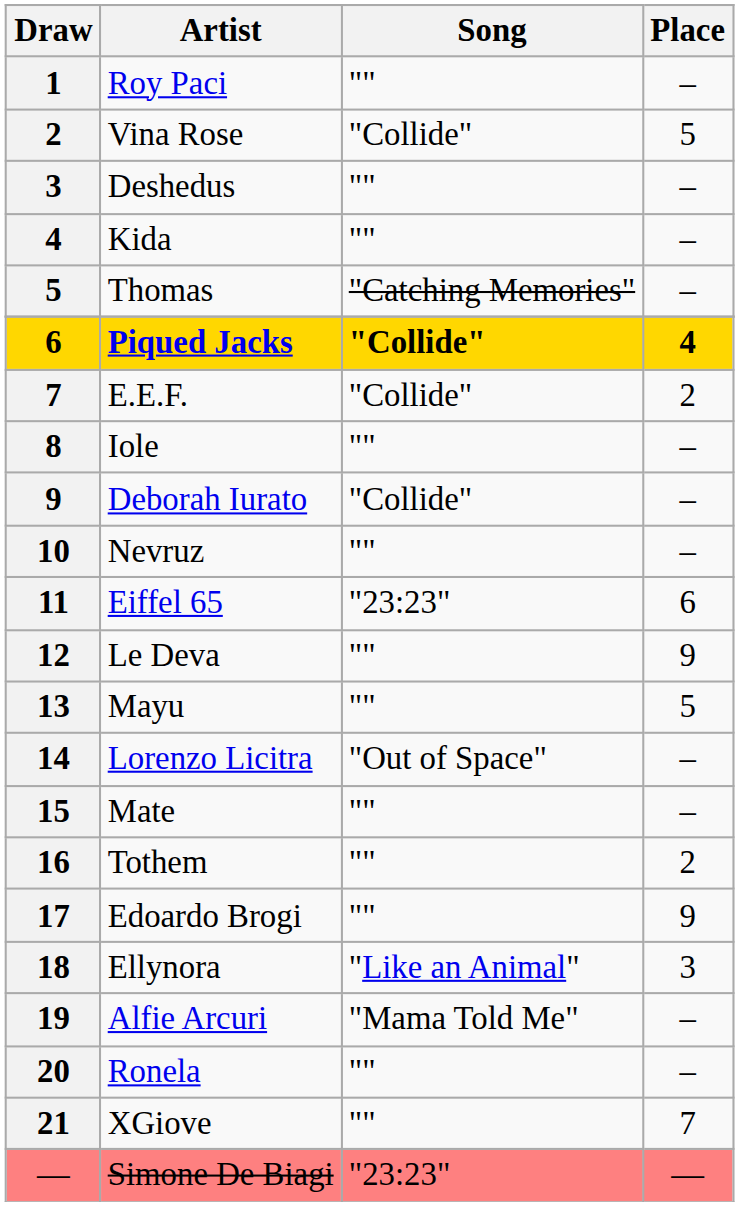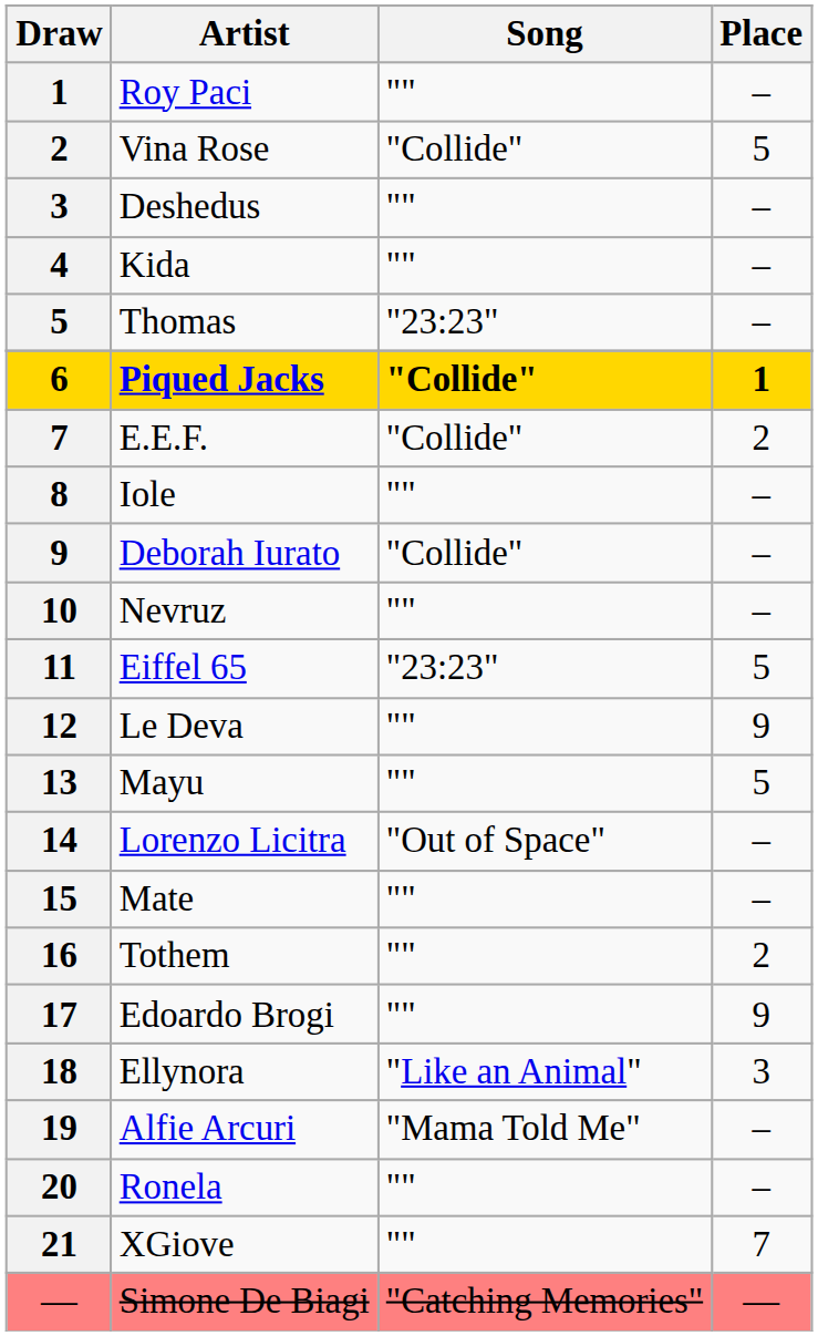 <table class="sortable wikitable plainrowheaders" style="margin: 1em auto 1em auto; text-align:center">
 <tr>
 <th scope="col">Draw</th>
 <th scope="col">Artist</th>
 <th scope="col">Song</th>
 <th scope="col">Place</th>
 </tr>
 <tr>
 <th scope="row" style="text-align:center;">1</th>
 <td align="left"><a href='#'>Roy Paci</a></td>
 <td align="left">""</td>
 <td data-sort-value="11">–</td>
 </tr>
 <tr>
 <th scope="row" style="text-align:center;">2</th>
 <td align="left">Vina Rose</td>
 <td align="left">"Collide"</td>
 <td>5</td>
 </tr>
 <tr>
 <th scope="row" style="text-align:center;">3</th>
 <td align="left">Deshedus</td>
 <td align="left">""</td>
 <td data-sort-value="11">–</td>
 </tr>
 <tr>
 <th scope="row" style="text-align:center;">4</th>
 <td align="left">Kida</td>
 <td align="left">""</td>
 <td data-sort-value="11">–</td>
 </tr>
 <tr>
 <th scope="row" style="text-align:center;">5</th>
 <td align="left">Thomas</td>
-<td align="left"><s>"Catching Memories"</s></td>
+<td align="left">"23:23"</td>
 <td data-sort-value="11">–</td>
 </tr>
 <tr>
 </tr>
 <tr style="font-weight:bold; background:gold;">
 <th scope="row" style="text-align:center; font-weight:bold; background:gold;">6</th>
 <td align="left"><a href='#'>Piqued Jacks</a></td>
 <td align="left">"Collide"</td>
-<td>4</td>
+<td>1</td>
 </tr>
 <tr>
 <th scope="row" style="text-align:center;">7</th>
 <td align="left">E.E.F.</td>
 <td align="left">"Collide"</td>
 <td>2</td>
 </tr>
 <tr>
 <th scope="row" style="text-align:center;">8</th>
 <td align="left">Iole</td>
 <td align="left">""</td>
 <td data-sort-value="11">–</td>
 </tr>
 <tr>
 <th scope="row" style="text-align:center;">9</th>
 <td align="left"><a href='#'>Deborah Iurato</a></td>
 <td align="left">"Collide"</td>
 <td data-sort-value="11">–</td>
 </tr>
 <tr>
 <th scope="row" style="text-align:center;">10</th>
 <td align="left">Nevruz</td>
 <td align="left">""</td>
 <td data-sort-value="11">–</td>
 </tr>
 <tr>
 <th scope="row" style="text-align:center;">11</th>
 <td align="left"><a href='#'>Eiffel 65</a></td>
 <td align="left">"23:23"</td>
-<td>6</td>
+<td>5</td>
 </tr>
 <tr>
 <th scope="row" style="text-align:center;">12</th>
 <td align="left">Le Deva</td>
 <td align="left">""</td>
 <td>9</td>
 </tr>
 <tr>
 <th scope="row" style="text-align:center;">13</th>
 <td align="left">Mayu</td>
 <td align="left">""</td>
 <td>5</td>
 </tr>
 <tr>
 <th scope="row" style="text-align:center;">14</th>
 <td align="left"><a href='#'>Lorenzo Licitra</a></td>
 <td align="left">"Out of Space"</td>
 <td data-sort-value="11">–</td>
 </tr>
 <tr>
 <th scope="row" style="text-align:center;">15</th>
 <td align="left">Mate</td>
 <td align="left">""</td>
 <td data-sort-value="11">–</td>
 </tr>
 <tr>
 <th scope="row" style="text-align:center;">16</th>
 <td align="left">Tothem</td>
 <td align="left">""</td>
 <td>2</td>
 </tr>
 <tr>
 <th scope="row" style="text-align:center;">17</th>
 <td align="left">Edoardo Brogi</td>
 <td align="left">""</td>
 <td>9</td>
 </tr>
 <tr>
 <th scope="row" style="text-align:center;">18</th>
 <td align="left">Ellynora</td>
 <td align="left">"<a href='#'>Like an Animal</a>"</td>
 <td>3</td>
 </tr>
 <tr>
 <th scope="row" style="text-align:center;">19</th>
 <td align="left"><a href='#'>Alfie Arcuri</a></td>
 <td align="left">"Mama Told Me"</td>
 <td data-sort-value="11">–</td>
 </tr>
 <tr>
 <th scope="row" style="text-align:center;">20</th>
 <td align="left"><a href='#'>Ronela</a></td>
 <td align="left">""</td>
 <td data-sort-value="11">–</td>
 </tr>
 <tr>
 <th scope="row" style="text-align:center;">21</th>
 <td align="left">XGiove</td>
 <td align="left">""</td>
 <td>7</td>
 </tr>
 <tr style="background:#fe8080">
 <td data-sort-value="22">—</td>
 <td align="left"><s>Simone De Biagi</s></td>
-<td align="left">"23:23"</td>
+<td align="left"><s>"Catching Memories"</s></td>
 <td data-sort-value="12">—</td>
 </tr>
 </table>
